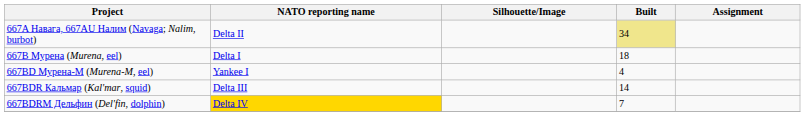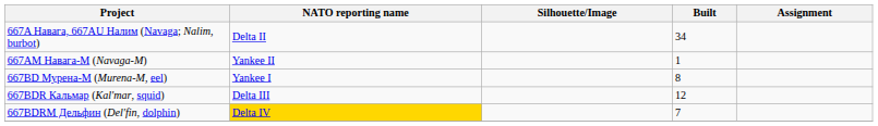 <table class="wikitable" style="width:100%">
 <tr>
 <th style="width: 20em">Project</th>
 <th>NATO reporting name</th>
 <th>Silhouette/Image</th>
 <th>Built</th>
 <th>Assignment</th>
 </tr>
 <tr>
 <td><a href='#'>667A Навага, 667AU Налим</a> (<a href='#'>Navaga</a>; <em>Nalim</em>, <a href='#'>burbot</a>)</td>
 <td><a href='#'>Delta II</a></td>
 <td></td>
-<td style="background: khaki;">34</td>
+<td>34</td>
 <td></td>
 </tr>
 <tr>
-<td><a href='#'>667B Мурена</a> (<em>Murena</em>, <a href='#'>eel</a>)</td>
-<td><a href='#'>Delta I</a></td>
+<td><a href='#'>667AM Навага-М</a> (<em>Navaga-M</em>)</td>
+<td><a href='#'>Yankee II</a></td>
 <td></td>
-<td>18</td>
+<td>1</td>
 <td></td>
 </tr>
 <tr>
 <td><a href='#'>667BD Мурена-М</a> (<em>Murena-M</em>, <a href='#'>eel</a>)</td>
 <td><a href='#'>Yankee I</a></td>
 <td></td>
-<td>4</td>
+<td>8</td>
 <td></td>
 </tr>
 <tr>
 <td><a href='#'>667BDR Кальмар</a> (<em>Kal'mar</em>, <a href='#'>squid</a>)</td>
 <td><a href='#'>Delta III</a></td>
 <td></td>
-<td>14</td>
+<td>12</td>
 <td></td>
 </tr>
 <tr>
 <td><a href='#'>667BDRM Дельфин</a> (<em>Del'fin</em>, <a href='#'>dolphin</a>)</td>
 <td style="background: gold;"><a href='#'>Delta IV</a></td>
 <td></td>
 <td>7</td>
 <td></td>
 </tr>
 <tr>
 </tr>
 </table>
